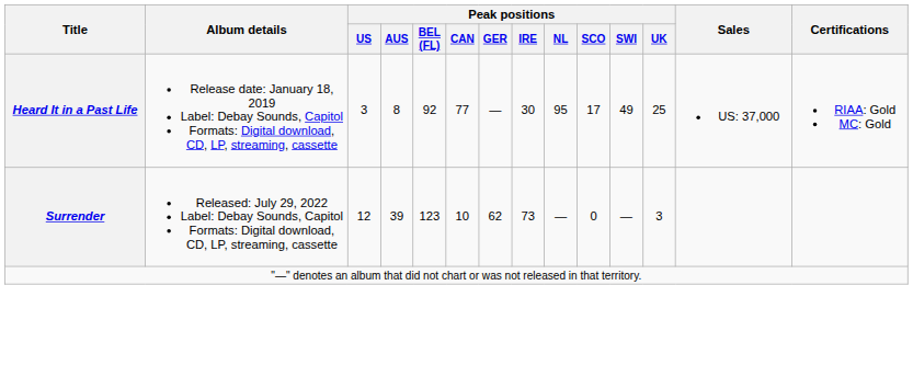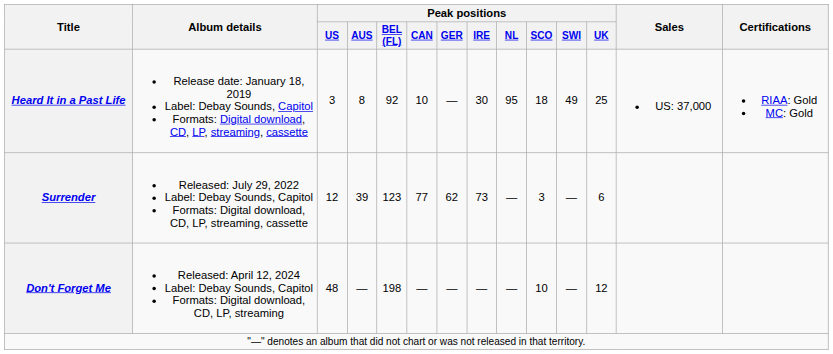 <table class="wikitable plainrowheaders" style="text-align:center;">
 <tr>
 <th scope="col" rowspan="2" style="width:11em;">Title</th>
 <th scope="col" rowspan="2" style="width:16em;">Album details</th>
 <th scope="col" colspan="10">Peak positions</th>
 <th scope="col" rowspan="2" style="width:9em;">Sales</th>
 <th scope="col" rowspan="2" style="width:9em;">Certifications</th>
 </tr>
 <tr>
 <th scope="col" style="width:2.5em;font-size:90%;"><a href='#'>US</a><br></th>
 <th scope="col" style="width:2.5em;font-size:90%;"><a href='#'>AUS</a><br></th>
 <th scope="col" style="width:2.5em;font-size:90%;"><a href='#'>BEL<br>(FL)</a><br></th>
 <th scope="col" style="width:2.5em;font-size:90%;"><a href='#'>CAN</a><br></th>
 <th scope="col" style="width:2.5em;font-size:90%;"><a href='#'>GER</a><br></th>
 <th scope="col" style="width:2.5em;font-size:90%;"><a href='#'>IRE</a><br></th>
 <th scope="col" style="width:2.5em;font-size:90%;"><a href='#'>NL</a><br></th>
 <th scope="col" style="width:2.5em;font-size:90%;"><a href='#'>SCO</a><br></th>
 <th scope="col" style="width:2.5em;font-size:90%;"><a href='#'>SWI</a><br></th>
 <th scope="col" style="width:2.5em;font-size:90%;"><a href='#'>UK</a><br></th>
 </tr>
 <tr>
 <th scope="row"><em><a href='#'>Heard It in a Past Life</a></em></th>
 <td><br><ul><li>Release date: January 18, 2019</li><li>Label: Debay Sounds, <a href='#'>Capitol</a></li><li>Formats: <a href='#'>Digital download</a>, <a href='#'>CD</a>, <a href='#'>LP</a>, <a href='#'>streaming</a>, <a href='#'>cassette</a></li></ul></td>
 <td>3</td>
 <td>8</td>
 <td>92</td>
-<td>77</td>
+<td>10</td>
 <td>—</td>
 <td>30</td>
 <td>95</td>
-<td>17</td>
+<td>18</td>
 <td>49</td>
 <td>25</td>
 <td><br><ul><li>US: 37,000</li></ul></td>
 <td><br><ul><li><a href='#'>RIAA</a>: Gold</li><li><a href='#'>MC</a>: Gold</li></ul></td>
 </tr>
 <tr>
 <th scope="row"><em><a href='#'>Surrender</a></em></th>
 <td><br><ul><li>Released: July 29, 2022</li><li>Label: Debay Sounds, Capitol</li><li>Formats: Digital download, CD, LP, streaming, cassette</li></ul></td>
 <td>12</td>
 <td>39</td>
 <td>123</td>
-<td>10</td>
+<td>77</td>
 <td>62</td>
 <td>73</td>
 <td>—</td>
-<td>0</td>
+<td>3</td>
 <td>—</td>
-<td>3</td>
+<td>6</td>
+<td></td>
+<td></td>
+</tr>
+<tr>
+<th scope="row"><em><a href='#'>Don't Forget Me</a></em></th>
+<td><br><ul><li>Released: April 12, 2024</li><li>Label: Debay Sounds, Capitol</li><li>Formats: Digital download, CD, LP, streaming</li></ul></td>
+<td>48</td>
+<td>—</td>
+<td>198</td>
+<td>—</td>
+<td>—</td>
+<td>—</td>
+<td>—</td>
+<td>10</td>
+<td>—</td>
+<td>12</td>
 <td></td>
 <td></td>
 </tr>
 <tr>
 <td colspan="14" style="font-size:90%">"—" denotes an album that did not chart or was not released in that territory.</td>
 </tr>
 </table>
